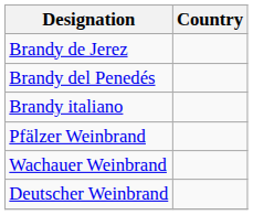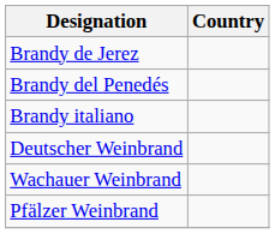 <table class="wikitable">
 <tr>
 <th>Designation</th>
 <th>Country</th>
 </tr>
 <tr>
 <td><a href='#'>Brandy de Jerez</a></td>
 <td></td>
 </tr>
 <tr>
 <td><a href='#'>Brandy del Penedés</a></td>
 <td></td>
 </tr>
 <tr>
 <td><a href='#'>Brandy italiano</a></td>
 <td></td>
 </tr>
 <tr>
-<td><a href='#'>Pfälzer Weinbrand</a></td>
+<td><a href='#'>Deutscher Weinbrand</a></td>
 <td></td>
 </tr>
 <tr>
 <td><a href='#'>Wachauer Weinbrand</a></td>
 <td></td>
 </tr>
 <tr>
-<td><a href='#'>Deutscher Weinbrand</a></td>
+<td><a href='#'>Pfälzer Weinbrand</a></td>
 <td></td>
 </tr>
 <tr>
 </tr>
 </table>
